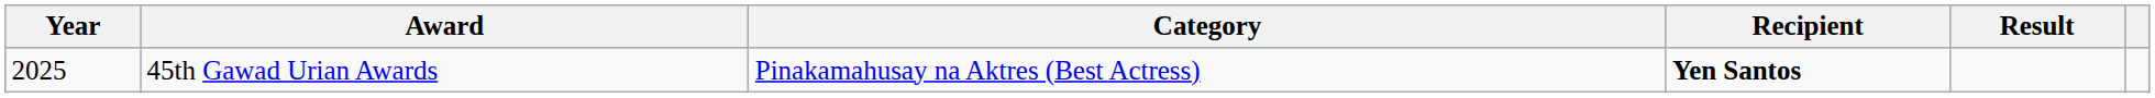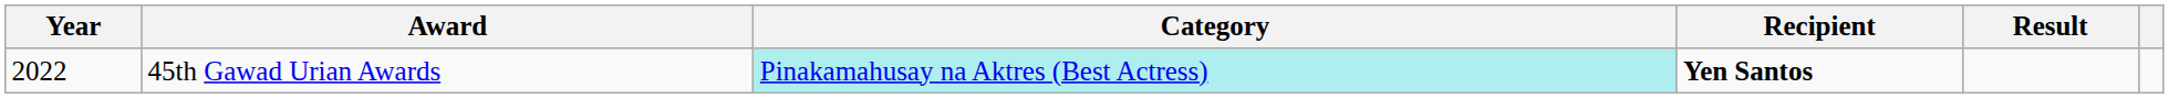 <table class="wikitable sortable" style="width:99%">
 <tr>
 <th scope="col">Year</th>
 <th scope="col">Award</th>
 <th scope="col">Category</th>
 <th scope="col">Recipient</th>
 <th scope="col">Result</th>
 <th scope="col" class="unsortable"></th>
 </tr>
 <tr>
-<td>2025</td>
+<td>2022</td>
 <td>45th <a href='#'>Gawad Urian Awards</a></td>
-<td><a href='#'>Pinakamahusay na Aktres (Best Actress)</a></td>
+<td style="background: paleturquoise;"><a href='#'>Pinakamahusay na Aktres (Best Actress)</a></td>
 <td><strong>Yen Santos</strong></td>
 <td></td>
 <td></td>
 </tr>
 </table>
